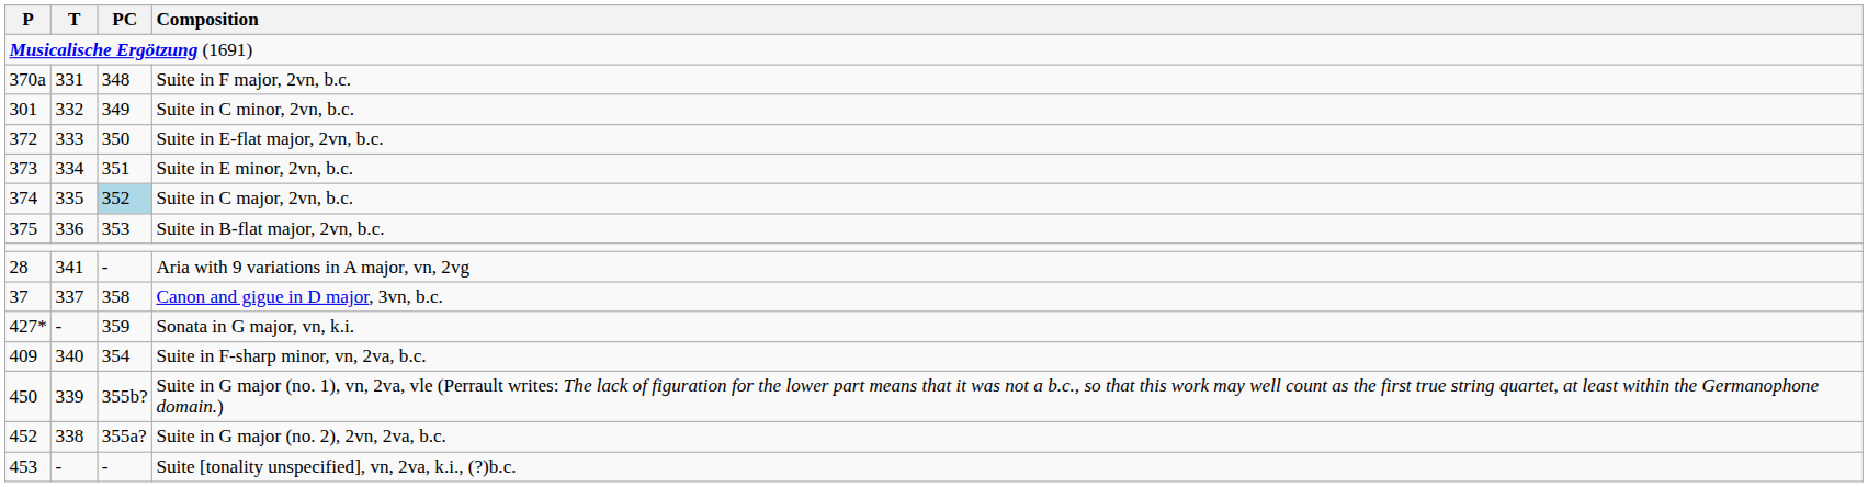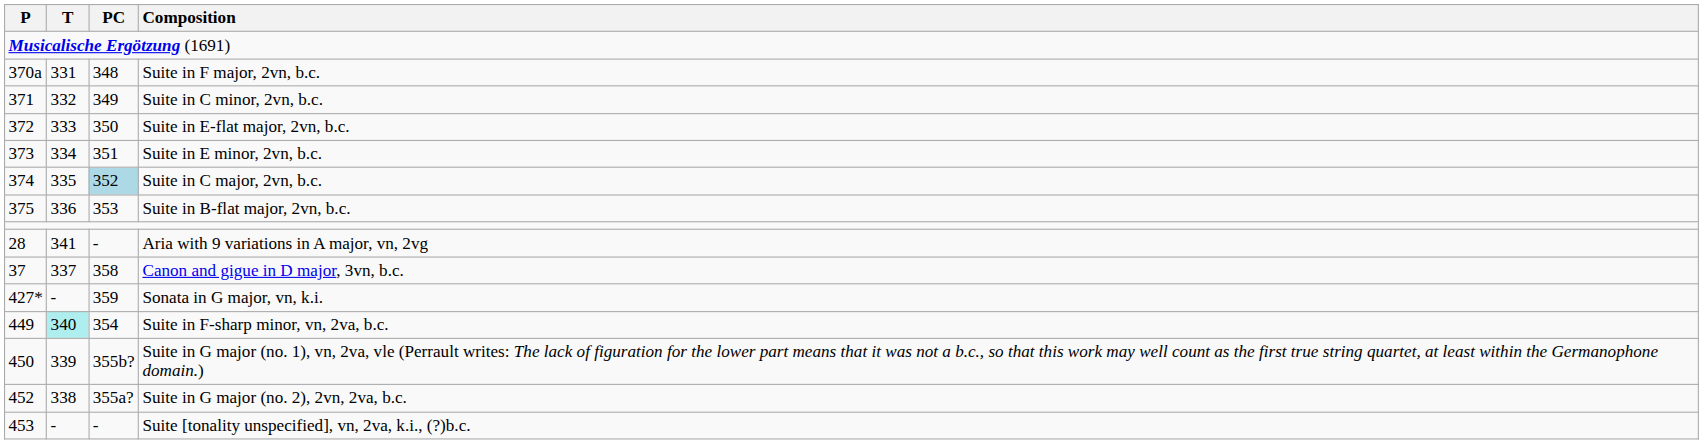 <table class="wikitable" width="100%">
 <tr>
 <th width="32">P</th>
 <th width="32">T</th>
 <th width="32">PC</th>
 <th style="text-align: left;">Composition</th>
 </tr>
 <tr>
 <td colspan="5"><strong><em><a href='#'>Musicalische Ergötzung</a></em></strong> (1691)</td>
 </tr>
 <tr>
 <td>370a</td>
 <td>331</td>
 <td>348</td>
 <td>Suite in F major, 2vn, b.c.</td>
 </tr>
 <tr>
-<td>301</td>
+<td>371</td>
 <td>332</td>
 <td>349</td>
 <td>Suite in C minor, 2vn, b.c.</td>
 </tr>
 <tr>
 <td>372</td>
 <td>333</td>
 <td>350</td>
 <td>Suite in E-flat major, 2vn, b.c.</td>
 </tr>
 <tr>
 <td>373</td>
 <td>334</td>
 <td>351</td>
 <td>Suite in E minor, 2vn, b.c.</td>
 </tr>
 <tr>
 <td>374</td>
 <td>335</td>
 <td style="background: lightblue;">352</td>
 <td>Suite in C major, 2vn, b.c.</td>
 </tr>
 <tr>
 <td>375</td>
 <td>336</td>
 <td>353</td>
 <td>Suite in B-flat major, 2vn, b.c.</td>
 </tr>
 <tr>
 <td colspan="5"></td>
 </tr>
 <tr>
 <td>28</td>
 <td>341</td>
 <td>-</td>
 <td>Aria with 9 variations in A major, vn, 2vg</td>
 </tr>
 <tr>
 <td>37</td>
 <td>337</td>
 <td>358</td>
 <td><a href='#'>Canon and gigue in D major</a>, 3vn, b.c.</td>
 </tr>
 <tr>
 <td>427*</td>
 <td>-</td>
 <td>359</td>
 <td>Sonata in G major, vn, k.i.</td>
 </tr>
 <tr>
-<td>409</td>
-<td>340</td>
+<td>449</td>
+<td style="background: paleturquoise;">340</td>
 <td>354</td>
 <td>Suite in F-sharp minor, vn, 2va, b.c.</td>
 </tr>
 <tr>
 <td>450</td>
 <td>339</td>
 <td>355b?</td>
 <td>Suite in G major (no. 1), vn, 2va, vle (Perrault writes: <em>The lack of figuration for the lower part means that it was not a b.c., so that this work may well count as the first true string quartet, at least within the Germanophone domain.</em>)</td>
 </tr>
 <tr>
 <td>452</td>
 <td>338</td>
 <td>355a?</td>
 <td>Suite in G major (no. 2), 2vn, 2va, b.c.</td>
 </tr>
 <tr>
 <td>453</td>
 <td>-</td>
 <td>-</td>
 <td>Suite [tonality unspecified], vn, 2va, k.i., (?)b.c.</td>
 </tr>
 </table>
